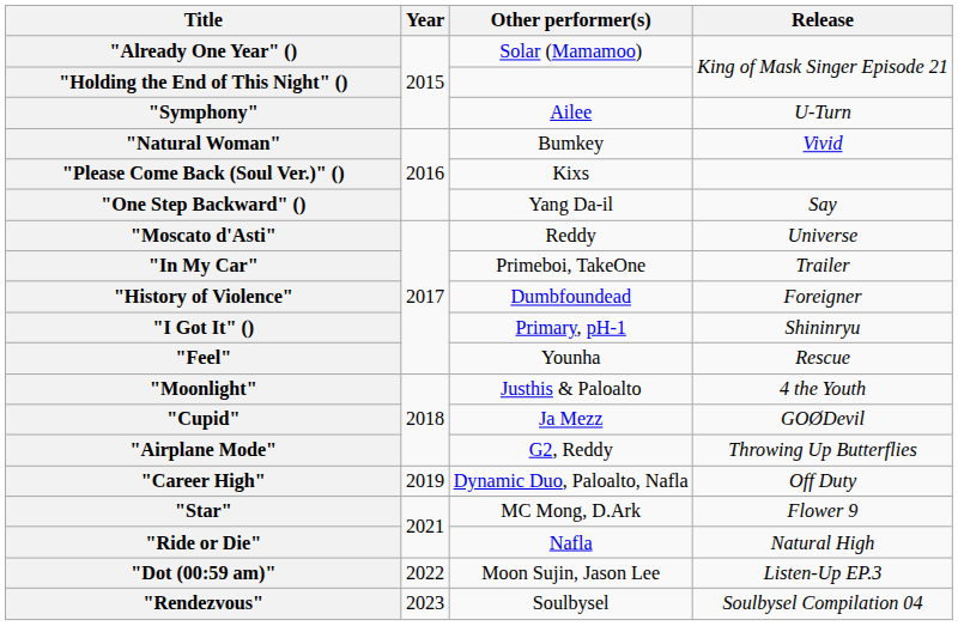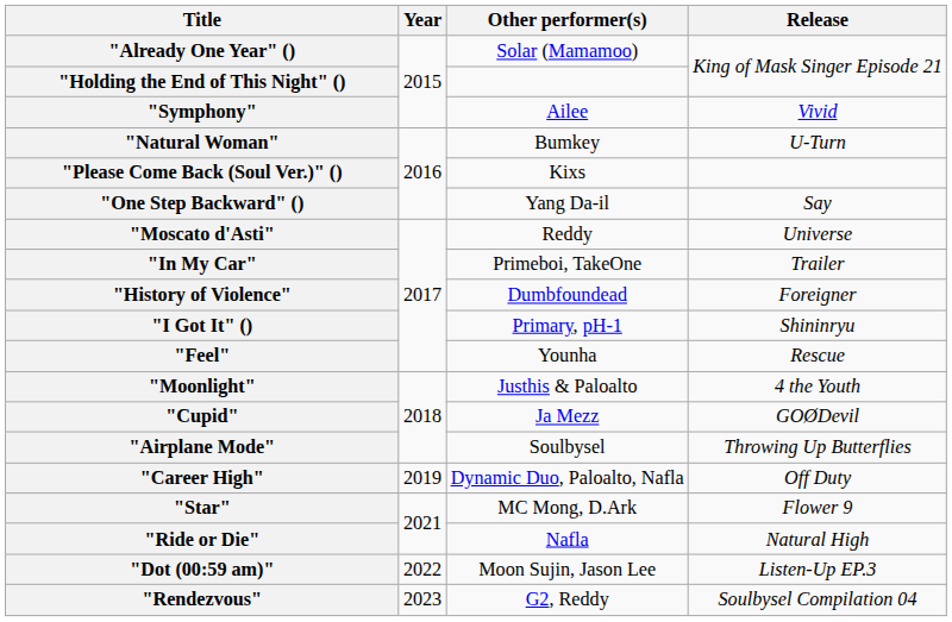 <table class="wikitable plainrowheaders" style="text-align:center;" border="1">
 <tr>
 <th scope="col" style="width:20em;">Title</th>
 <th scope="col">Year</th>
 <th scope="col">Other performer(s)</th>
 <th scope="col">Release</th>
 </tr>
 <tr>
 <th scope="row">"Already One Year" ()</th>
 <td rowspan="3">2015</td>
 <td><a href='#'>Solar</a> (<a href='#'>Mamamoo</a>)</td>
 <td rowspan="2"><em>King of Mask Singer Episode 21</em></td>
 </tr>
 <tr>
 <th scope="row">"Holding the End of This Night" ()</th>
 <td></td>
 </tr>
 <tr>
 <th scope="row">"Symphony"</th>
 <td><a href='#'>Ailee</a></td>
-<td><em>U-Turn</em></td>
+<td><em><a href='#'>Vivid</a></em></td>
 </tr>
 <tr>
 <th scope="row">"Natural Woman"</th>
 <td rowspan="3">2016</td>
 <td>Bumkey</td>
-<td><em><a href='#'>Vivid</a></em></td>
+<td><em>U-Turn</em></td>
 </tr>
 <tr>
 <th scope="row">"Please Come Back (Soul Ver.)" ()</th>
 <td>Kixs</td>
 <td></td>
 </tr>
 <tr>
 <th scope="row">"One Step Backward" ()</th>
 <td>Yang Da-il</td>
 <td><em>Say</em></td>
 </tr>
 <tr>
 <th scope="row">"Moscato d'Asti"</th>
 <td rowspan="5">2017</td>
 <td>Reddy</td>
 <td><em>Universe</em></td>
 </tr>
 <tr>
 <th scope="row">"In My Car"</th>
 <td>Primeboi, TakeOne</td>
 <td><em>Trailer</em></td>
 </tr>
 <tr>
 <th scope="row">"History of Violence"</th>
 <td><a href='#'>Dumbfoundead</a></td>
 <td><em>Foreigner</em></td>
 </tr>
 <tr>
 <th scope="row">"I Got It" ()</th>
 <td><a href='#'>Primary</a>, <a href='#'>pH-1</a></td>
 <td><em>Shininryu</em></td>
 </tr>
 <tr>
 <th scope="row">"Feel"</th>
 <td>Younha</td>
 <td><em>Rescue</em></td>
 </tr>
 <tr>
 <th scope="row">"Moonlight"</th>
 <td rowspan="3">2018</td>
 <td><a href='#'>Justhis</a> & Paloalto</td>
 <td><em>4 the Youth</em></td>
 </tr>
 <tr>
 <th scope="row">"Cupid"</th>
 <td><a href='#'>Ja Mezz</a></td>
 <td><em>GOØDevil</em></td>
 </tr>
 <tr>
 <th scope="row">"Airplane Mode"</th>
-<td><a href='#'>G2</a>, Reddy</td>
+<td>Soulbysel</td>
 <td><em>Throwing Up Butterflies</em></td>
 </tr>
 <tr>
 <th scope="row">"Career High"</th>
 <td>2019</td>
 <td><a href='#'>Dynamic Duo</a>, Paloalto, Nafla</td>
 <td><em>Off Duty</em></td>
 </tr>
 <tr>
 <th scope="row">"Star"</th>
 <td rowspan="2">2021</td>
 <td>MC Mong, D.Ark</td>
 <td><em>Flower 9</em></td>
 </tr>
 <tr>
 <th scope="row">"Ride or Die"</th>
 <td><a href='#'>Nafla</a></td>
 <td><em>Natural High</em></td>
 </tr>
 <tr>
 <th scope="row">"Dot (00:59 am)"</th>
 <td>2022</td>
 <td>Moon Sujin, Jason Lee</td>
 <td><em>Listen-Up EP.3</em></td>
 </tr>
 <tr>
 <th scope="row">"Rendezvous"</th>
 <td>2023</td>
-<td>Soulbysel</td>
+<td><a href='#'>G2</a>, Reddy</td>
 <td><em>Soulbysel Compilation 04</em></td>
 </tr>
 </table>
